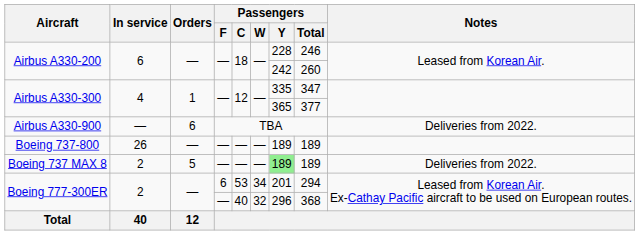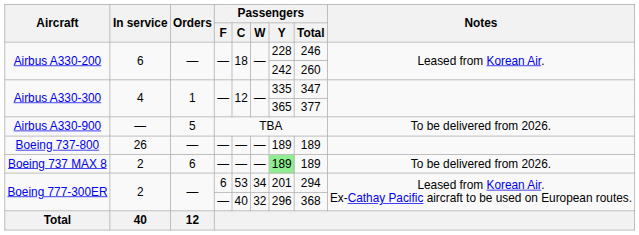 <table class="wikitable" style="border-collapse:collapse;text-align:center;margin:auto;">
 <tr>
 <th rowspan="2">Aircraft</th>
 <th rowspan="2">In service</th>
 <th rowspan="2">Orders</th>
 <th colspan="5">Passengers</th>
 <th rowspan="2">Notes</th>
 </tr>
 <tr>
 <th><abbr>F</abbr></th>
 <th><abbr>C</abbr></th>
 <th><abbr>W</abbr></th>
 <th><abbr>Y</abbr></th>
 <th>Total</th>
 </tr>
 <tr>
 <td rowspan="2"><a href='#'>Airbus A330-200</a></td>
 <td rowspan="2">6</td>
 <td rowspan="2">—</td>
 <td rowspan="2">—</td>
 <td rowspan="2">18</td>
 <td rowspan="2">—</td>
 <td>228</td>
 <td>246</td>
 <td rowspan="2">Leased from <a href='#'>Korean Air</a>.</td>
 </tr>
 <tr>
 <td>242</td>
 <td>260</td>
 </tr>
 <tr>
 <td rowspan="2"><a href='#'>Airbus A330-300</a></td>
 <td rowspan="2">4</td>
 <td rowspan="2">1</td>
 <td rowspan="2">—</td>
 <td rowspan="2">12</td>
 <td rowspan="2">—</td>
 <td>335</td>
 <td>347</td>
 <td rowspan="2"></td>
 </tr>
 <tr>
 <td>365</td>
 <td>377</td>
 </tr>
 <tr>
 <td><a href='#'>Airbus A330-900</a></td>
 <td>—</td>
-<td>6</td>
+<td>5</td>
 <td colspan="5"><abbr>TBA</abbr></td>
-<td>Deliveries from 2022.</td>
+<td>To be delivered from 2026.</td>
 </tr>
 <tr>
 <td><a href='#'>Boeing 737-800</a></td>
 <td>26</td>
 <td>—</td>
 <td>—</td>
 <td>—</td>
 <td>—</td>
 <td>189</td>
 <td>189</td>
 <td></td>
 </tr>
 <tr>
 <td><a href='#'>Boeing 737 MAX 8</a></td>
 <td>2</td>
-<td>5</td>
+<td>6</td>
 <td>—</td>
 <td>—</td>
 <td>—</td>
 <td style="background: lightgreen;">189</td>
 <td>189</td>
-<td>Deliveries from 2022.</td>
+<td>To be delivered from 2026.</td>
 </tr>
 <tr>
 <td rowspan="2"><a href='#'>Boeing 777-300ER</a></td>
 <td rowspan="2">2</td>
 <td rowspan="2">—</td>
 <td>6</td>
 <td>53</td>
 <td>34</td>
 <td>201</td>
 <td>294</td>
 <td rowspan="2">Leased from <a href='#'>Korean Air</a>.<br>Ex-<a href='#'>Cathay Pacific</a> aircraft to be used on European routes.</td>
 </tr>
 <tr>
 <td>—</td>
 <td>40</td>
 <td>32</td>
 <td>296</td>
 <td>368</td>
 </tr>
 <tr>
 <th>Total</th>
 <th>40</th>
 <th>12</th>
 <th colspan="6"></th>
 </tr>
 </table>
